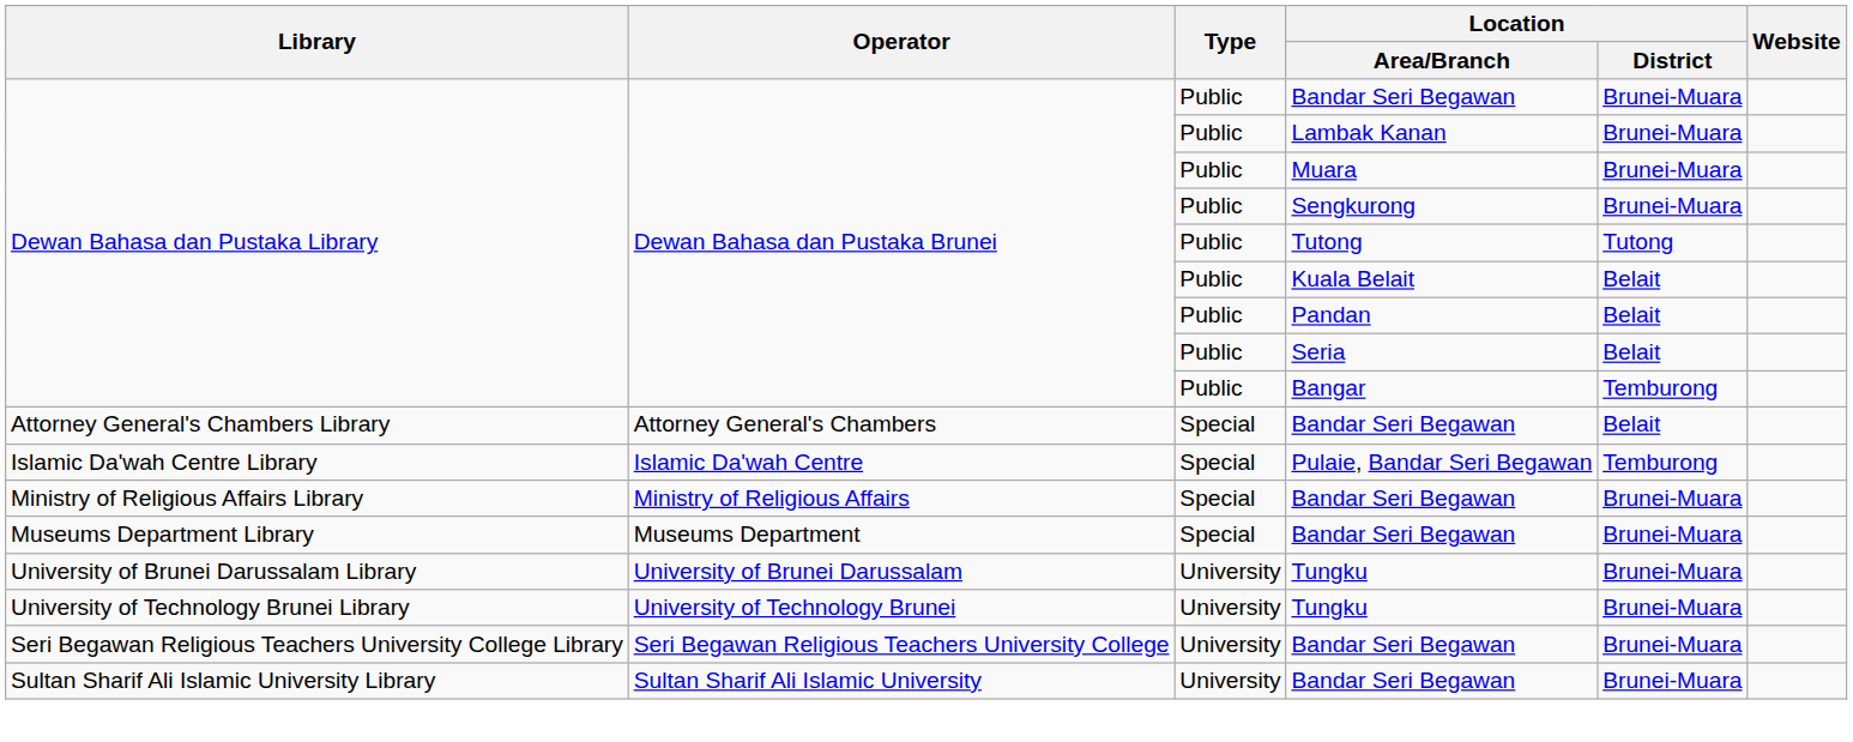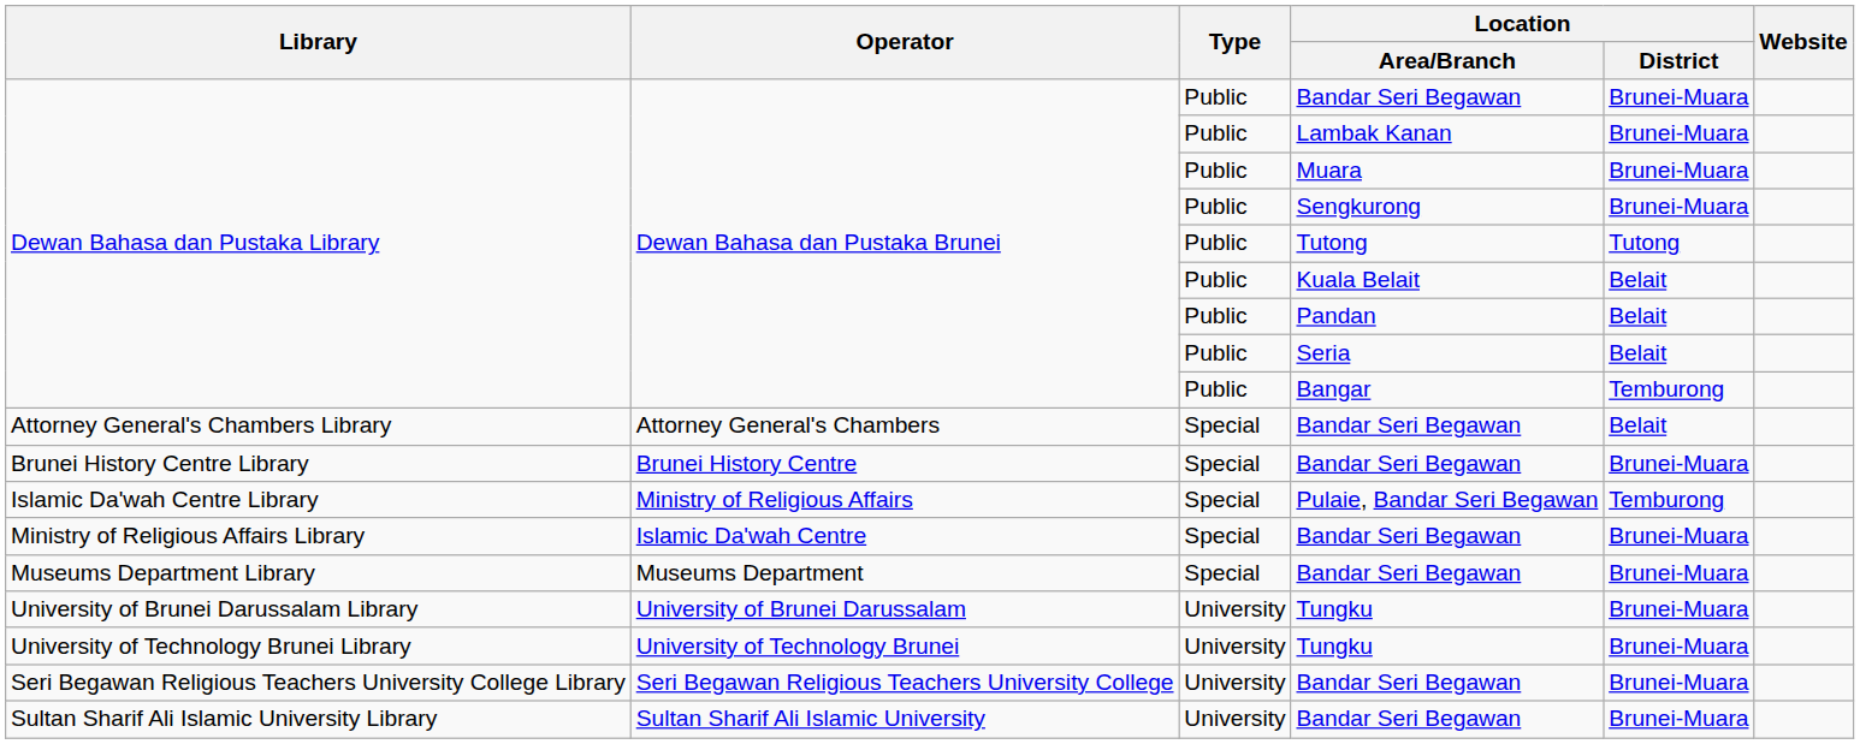 <table class="wikitable">
 <tr>
 <th rowspan="2">Library</th>
 <th rowspan="2">Operator</th>
 <th rowspan="2">Type</th>
 <th colspan="2">Location</th>
 <th rowspan="2">Website</th>
 </tr>
 <tr>
 <th>Area/Branch</th>
 <th>District</th>
 </tr>
 <tr>
 <td rowspan="9"><a href='#'>Dewan Bahasa dan Pustaka Library</a></td>
 <td rowspan="9"><a href='#'>Dewan Bahasa dan Pustaka Brunei</a></td>
 <td>Public</td>
 <td><a href='#'>Bandar Seri Begawan</a></td>
 <td><a href='#'>Brunei-Muara</a></td>
 <td></td>
 </tr>
 <tr>
 <td>Public</td>
 <td><a href='#'>Lambak Kanan</a></td>
 <td><a href='#'>Brunei-Muara</a></td>
 <td></td>
 </tr>
 <tr>
 <td>Public</td>
 <td><a href='#'>Muara</a></td>
 <td><a href='#'>Brunei-Muara</a></td>
 <td></td>
 </tr>
 <tr>
 <td>Public</td>
 <td><a href='#'>Sengkurong</a></td>
 <td><a href='#'>Brunei-Muara</a></td>
 <td></td>
 </tr>
 <tr>
 <td>Public</td>
 <td><a href='#'>Tutong</a></td>
 <td><a href='#'>Tutong</a></td>
 <td></td>
 </tr>
 <tr>
 <td>Public</td>
 <td><a href='#'>Kuala Belait</a></td>
 <td><a href='#'>Belait</a></td>
 <td></td>
 </tr>
 <tr>
 <td>Public</td>
 <td><a href='#'>Pandan</a></td>
 <td><a href='#'>Belait</a></td>
 <td></td>
 </tr>
 <tr>
 <td>Public</td>
 <td><a href='#'>Seria</a></td>
 <td><a href='#'>Belait</a></td>
 <td></td>
 </tr>
 <tr>
 <td>Public</td>
 <td><a href='#'>Bangar</a></td>
 <td><a href='#'>Temburong</a></td>
 <td></td>
 </tr>
 <tr>
 <td>Attorney General's Chambers Library</td>
 <td>Attorney General's Chambers</td>
 <td>Special</td>
 <td><a href='#'>Bandar Seri Begawan</a></td>
 <td><a href='#'>Belait</a></td>
 <td></td>
 </tr>
 <tr>
+<td>Brunei History Centre Library</td>
+<td><a href='#'>Brunei History Centre</a></td>
+<td>Special</td>
+<td><a href='#'>Bandar Seri Begawan</a></td>
+<td><a href='#'>Brunei-Muara</a></td>
+<td></td>
+</tr>
+<tr>
 <td>Islamic Da'wah Centre Library</td>
-<td><a href='#'>Islamic Da'wah Centre</a></td>
+<td><a href='#'>Ministry of Religious Affairs</a></td>
 <td>Special</td>
 <td><a href='#'>Pulaie</a>, <a href='#'>Bandar Seri Begawan</a></td>
 <td><a href='#'>Temburong</a></td>
 <td></td>
 </tr>
 <tr>
 <td>Ministry of Religious Affairs Library</td>
-<td><a href='#'>Ministry of Religious Affairs</a></td>
+<td><a href='#'>Islamic Da'wah Centre</a></td>
 <td>Special</td>
 <td><a href='#'>Bandar Seri Begawan</a></td>
 <td><a href='#'>Brunei-Muara</a></td>
 <td></td>
 </tr>
 <tr>
 <td>Museums Department Library</td>
 <td>Museums Department</td>
 <td>Special</td>
 <td><a href='#'>Bandar Seri Begawan</a></td>
 <td><a href='#'>Brunei-Muara</a></td>
 <td></td>
 </tr>
 <tr>
 <td>University of Brunei Darussalam Library</td>
 <td><a href='#'>University of Brunei Darussalam</a></td>
 <td>University</td>
 <td><a href='#'>Tungku</a></td>
 <td><a href='#'>Brunei-Muara</a></td>
 <td></td>
 </tr>
 <tr>
 <td>University of Technology Brunei Library</td>
 <td><a href='#'>University of Technology Brunei</a></td>
 <td>University</td>
 <td><a href='#'>Tungku</a></td>
 <td><a href='#'>Brunei-Muara</a></td>
 <td></td>
 </tr>
 <tr>
 <td>Seri Begawan Religious Teachers University College Library</td>
 <td><a href='#'>Seri Begawan Religious Teachers University College</a></td>
 <td>University</td>
 <td><a href='#'>Bandar Seri Begawan</a></td>
 <td><a href='#'>Brunei-Muara</a></td>
 <td></td>
 </tr>
 <tr>
 <td>Sultan Sharif Ali Islamic University Library</td>
 <td><a href='#'>Sultan Sharif Ali Islamic University</a></td>
 <td>University</td>
 <td><a href='#'>Bandar Seri Begawan</a></td>
 <td><a href='#'>Brunei-Muara</a></td>
 <td></td>
 </tr>
 </table>
